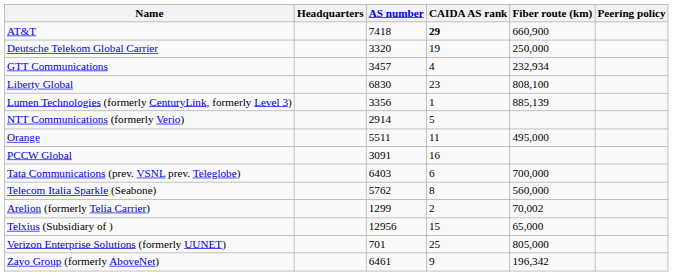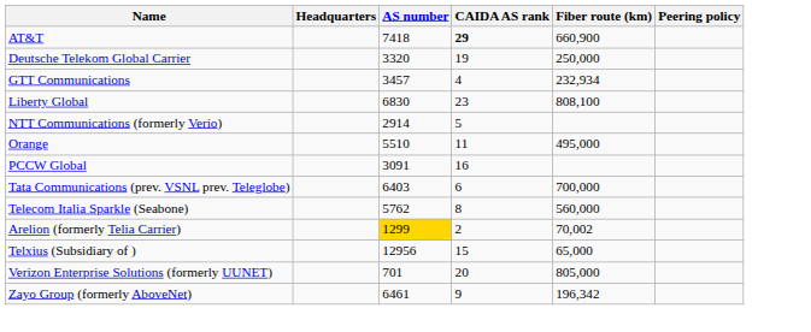 <table class="wikitable sortable">
 <tr>
 <th>Name</th>
 <th>Headquarters</th>
 <th><a href='#'>AS number</a></th>
 <th data-sort-type="number">CAIDA AS rank</th>
 <th data-sort-type="number">Fiber route (km)</th>
 <th>Peering policy</th>
 </tr>
 <tr>
 <td><a href='#'>AT&T</a></td>
 <td></td>
 <td>7418</td>
 <td><strong>29</strong></td>
 <td>660,900</td>
 <td></td>
 </tr>
 <tr>
 <td><a href='#'>Deutsche Telekom Global Carrier</a></td>
 <td></td>
 <td>3320</td>
 <td>19</td>
 <td>250,000</td>
 <td></td>
 </tr>
 <tr>
 <td><a href='#'>GTT Communications</a></td>
 <td></td>
 <td>3457</td>
 <td>4</td>
 <td>232,934</td>
 <td></td>
 </tr>
 <tr>
 <td><a href='#'>Liberty Global</a></td>
 <td></td>
 <td>6830</td>
 <td>23</td>
 <td>808,100</td>
 <td></td>
 </tr>
 <tr>
-<td><a href='#'>Lumen Technologies</a> (formerly <a href='#'>CenturyLink</a>, formerly <a href='#'>Level 3</a>)</td>
-<td></td>
-<td>3356</td>
-<td>1</td>
-<td>885,139</td>
-<td></td>
-</tr>
-<tr>
 <td><a href='#'>NTT Communications</a> (formerly <a href='#'>Verio</a>)</td>
 <td></td>
 <td>2914</td>
 <td>5</td>
 <td></td>
 <td></td>
 </tr>
 <tr>
 <td><a href='#'>Orange</a></td>
 <td></td>
-<td>5511</td>
+<td>5510</td>
 <td>11</td>
 <td>495,000 </td>
 <td></td>
 </tr>
 <tr>
 <td><a href='#'>PCCW Global</a></td>
 <td></td>
 <td>3091</td>
 <td>16</td>
 <td></td>
 <td></td>
 </tr>
 <tr>
 <td><a href='#'>Tata Communications</a> (prev. <a href='#'>VSNL</a> prev. <a href='#'>Teleglobe</a>)</td>
 <td></td>
 <td>6403</td>
 <td>6</td>
 <td>700,000</td>
 <td></td>
 </tr>
 <tr>
 <td><a href='#'>Telecom Italia Sparkle</a> (Seabone)</td>
 <td></td>
 <td>5762</td>
 <td>8</td>
 <td>560,000</td>
 <td></td>
 </tr>
 <tr>
 <td><a href='#'>Arelion</a> (formerly <a href='#'>Telia Carrier</a>)</td>
 <td></td>
-<td>1299</td>
+<td style="background: gold;">1299</td>
 <td>2</td>
 <td>70,002</td>
 <td></td>
 </tr>
 <tr>
 <td><a href='#'>Telxius</a> (Subsidiary of )</td>
 <td></td>
 <td>12956</td>
 <td>15</td>
 <td>65,000</td>
 <td></td>
 </tr>
 <tr>
 <td><a href='#'>Verizon Enterprise Solutions</a> (formerly <a href='#'>UUNET</a>)</td>
 <td></td>
 <td>701</td>
-<td>25</td>
+<td>20</td>
 <td>805,000</td>
 <td></td>
 </tr>
 <tr>
 <td><a href='#'>Zayo Group</a> (formerly <a href='#'>AboveNet</a>)</td>
 <td></td>
 <td>6461</td>
 <td>9</td>
 <td>196,342</td>
 <td></td>
 </tr>
 </table>
